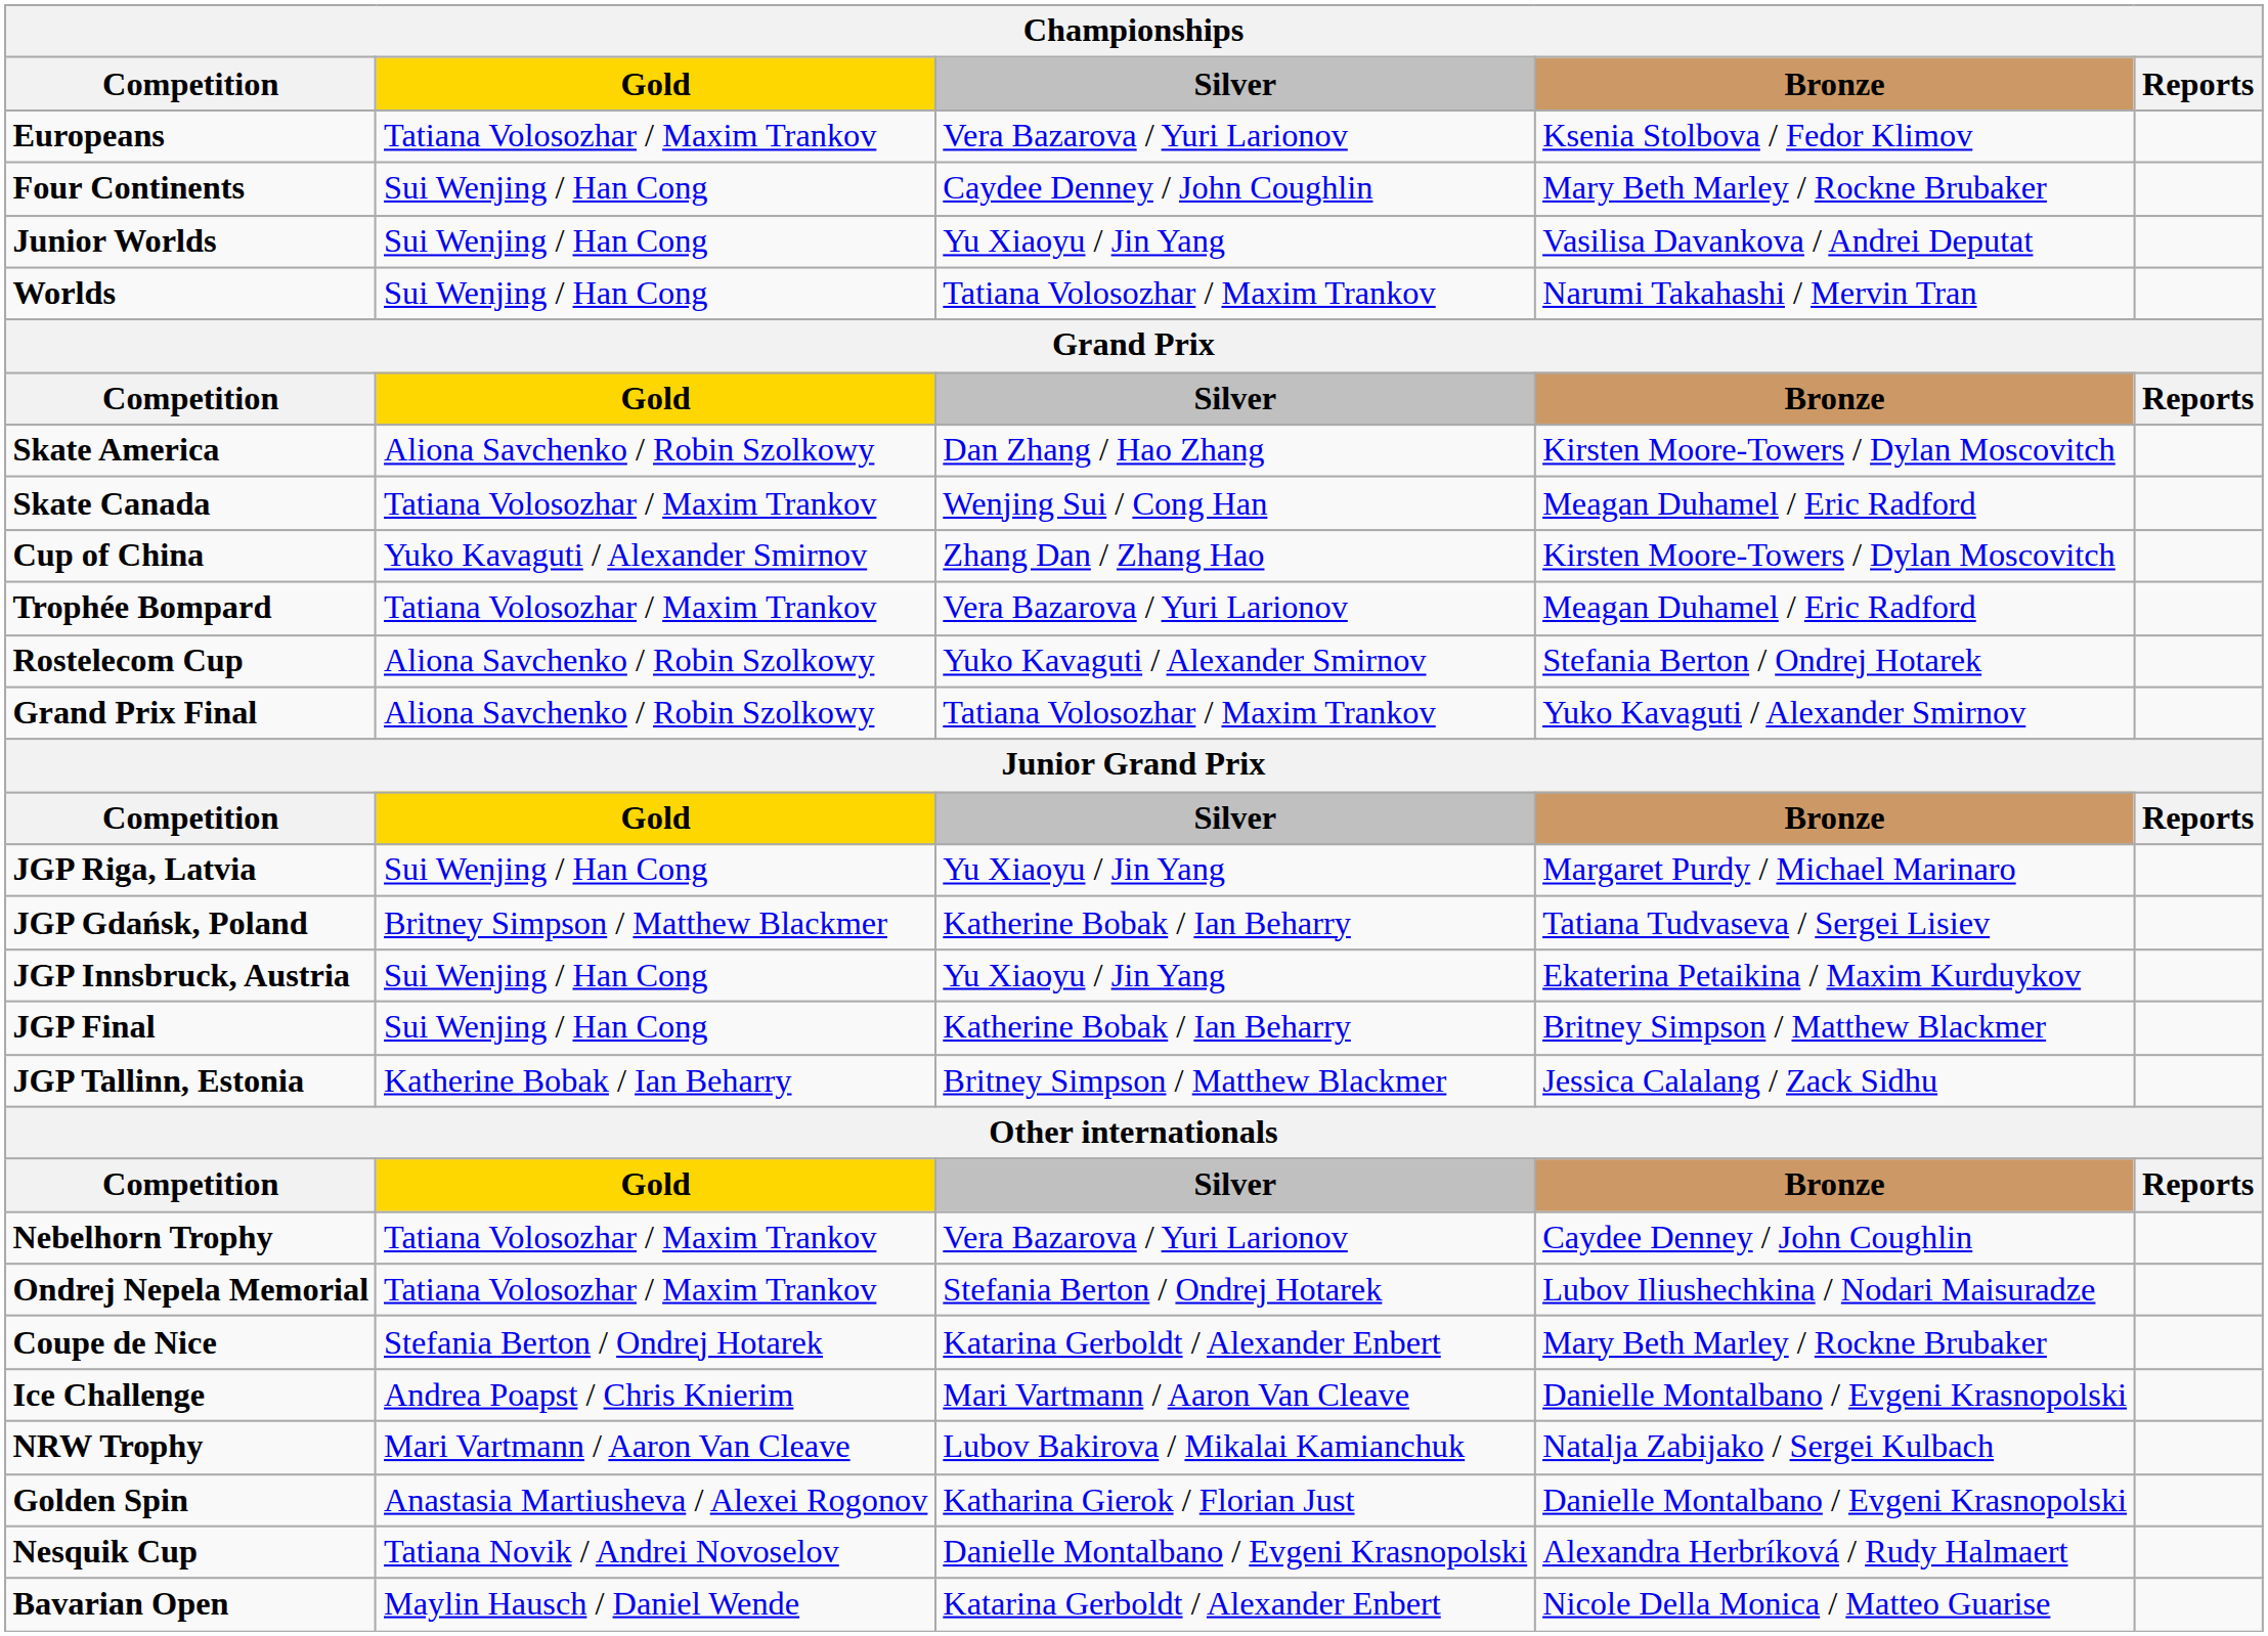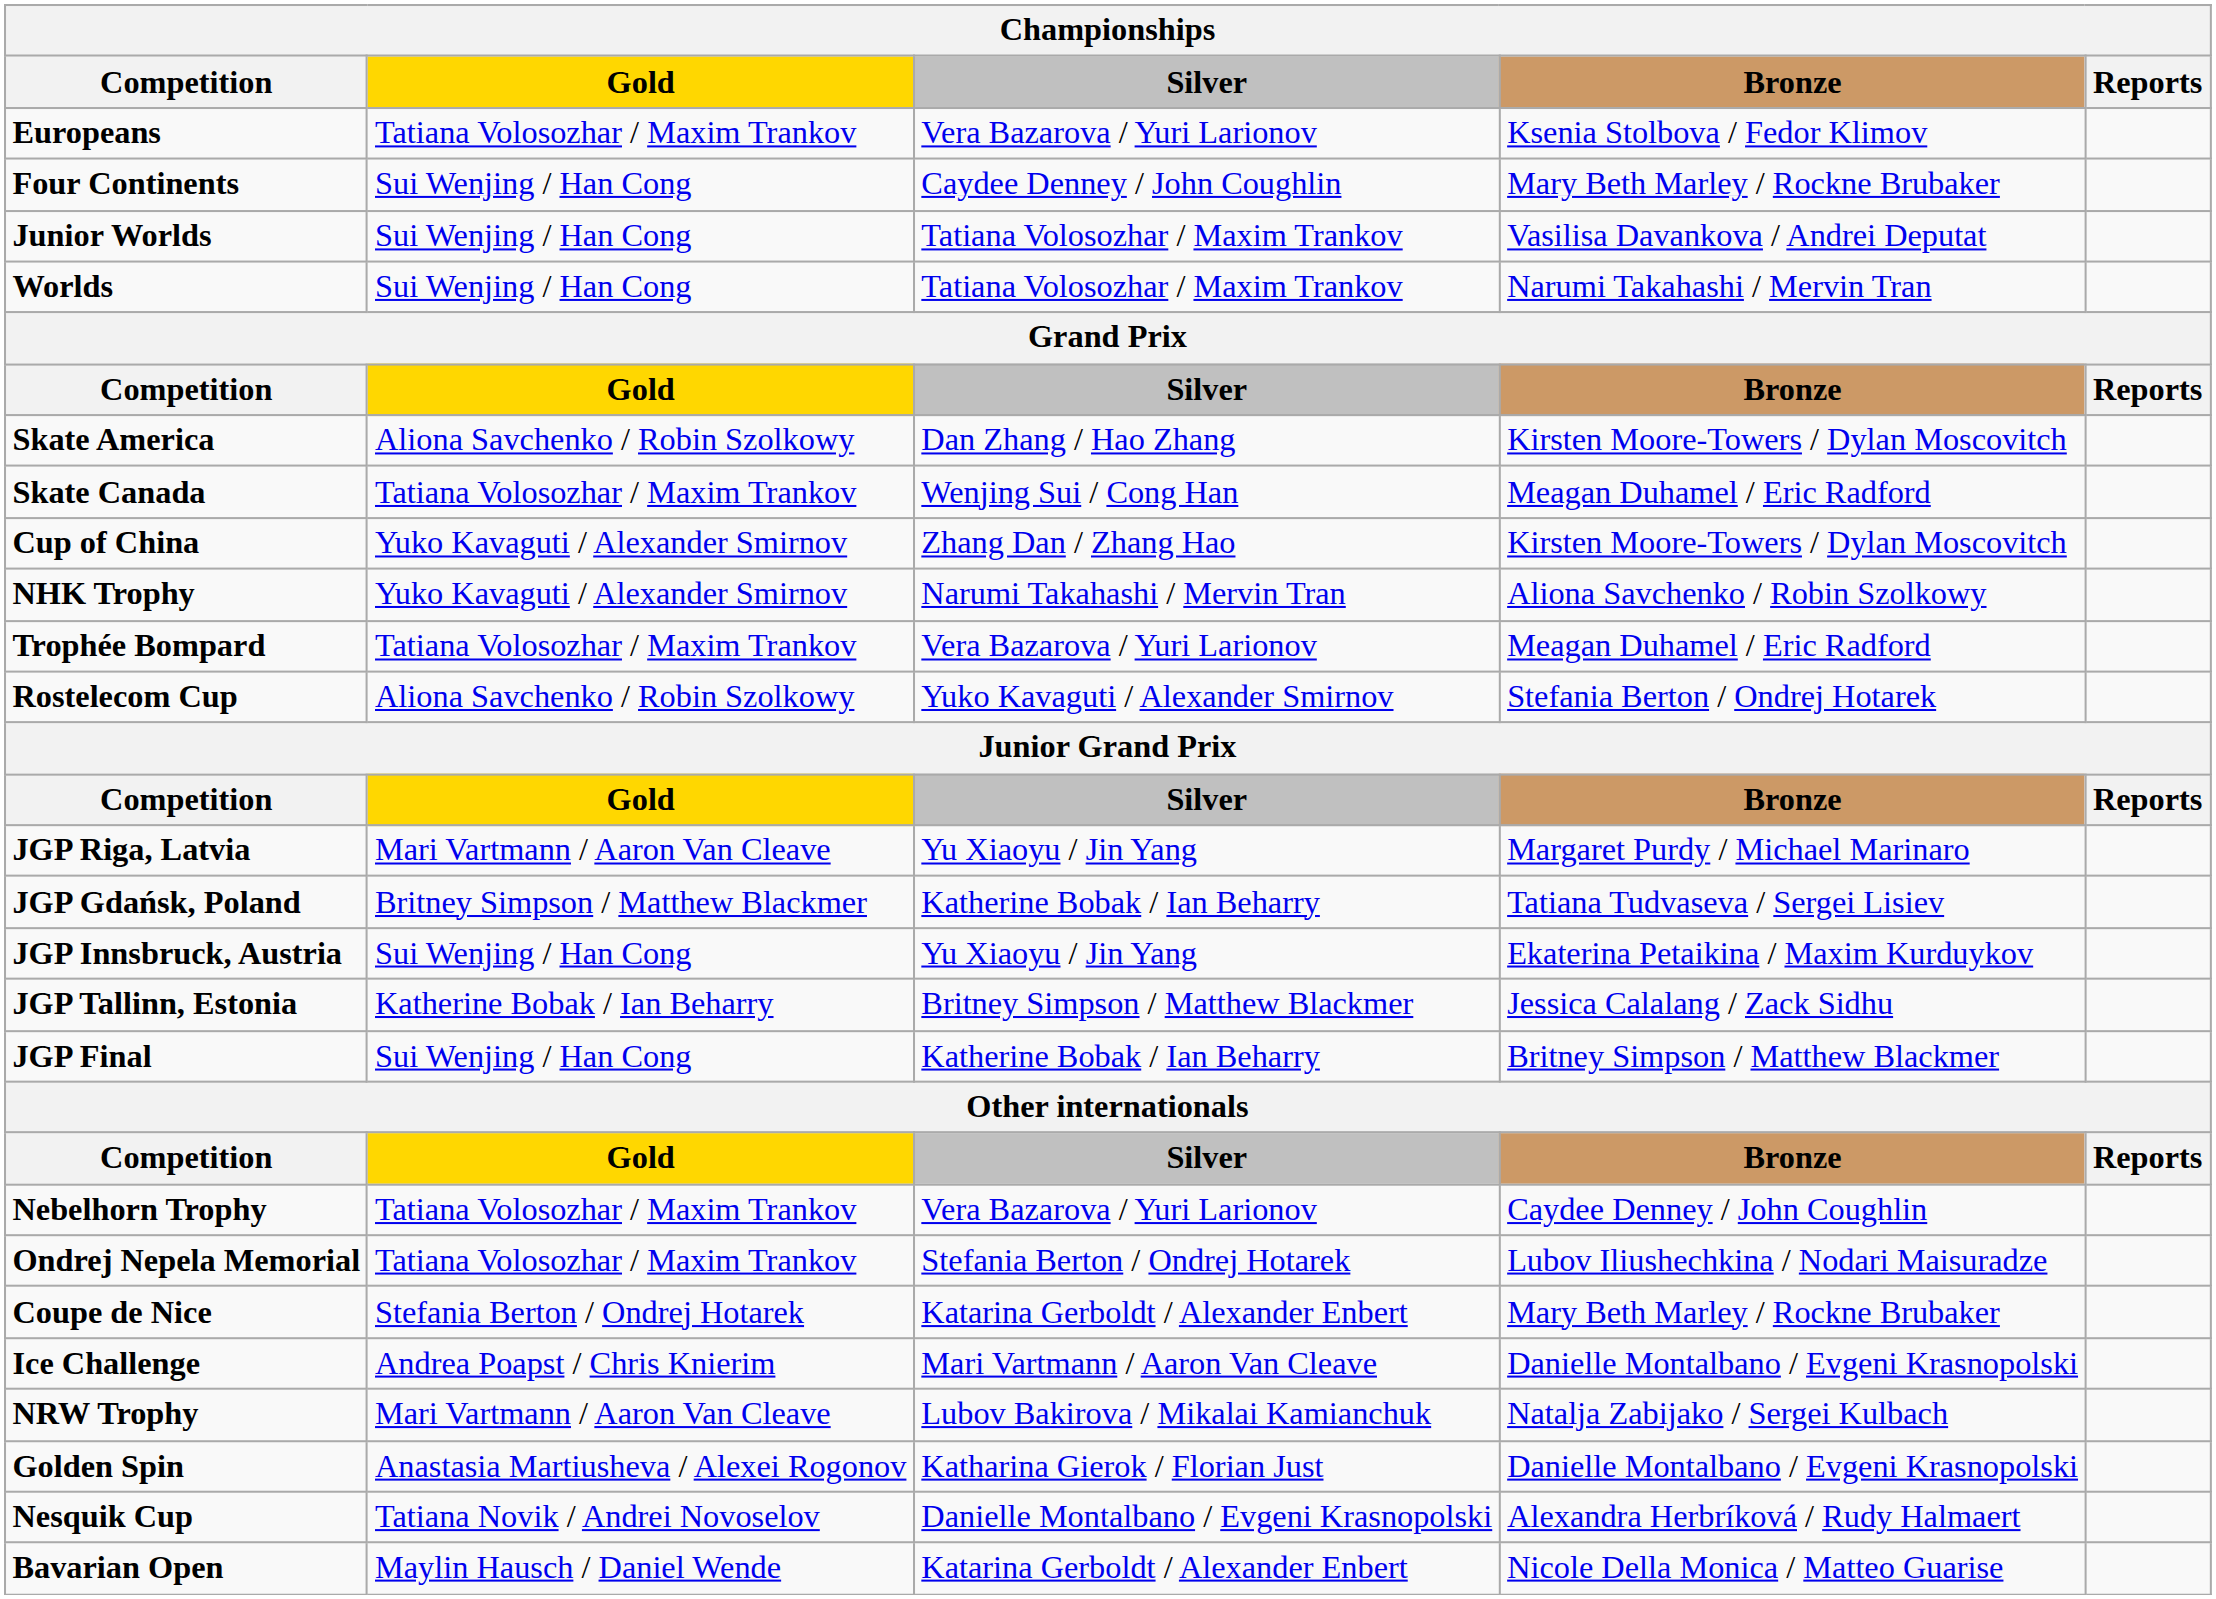 <table class="wikitable">
 <tr>
 <th colspan=5>Championships</th>
 </tr>
 <tr>
 <th>Competition</th>
 <td align="center" bgcolor="gold"><strong>Gold</strong></td>
 <td align="center" bgcolor="silver"><strong>Silver</strong></td>
 <td align="center" bgcolor="cc9966"><strong>Bronze</strong></td>
 <th>Reports</th>
 </tr>
 <tr>
 <td><strong>Europeans</strong></td>
 <td> <a href='#'>Tatiana Volosozhar</a> / <a href='#'>Maxim Trankov</a></td>
 <td> <a href='#'>Vera Bazarova</a> / <a href='#'>Yuri Larionov</a></td>
 <td> <a href='#'>Ksenia Stolbova</a> / <a href='#'>Fedor Klimov</a></td>
 <td></td>
 </tr>
 <tr>
 <td><strong>Four Continents</strong></td>
 <td> <a href='#'>Sui Wenjing</a> / <a href='#'>Han Cong</a></td>
 <td> <a href='#'>Caydee Denney</a> / <a href='#'>John Coughlin</a></td>
 <td> <a href='#'>Mary Beth Marley</a> / <a href='#'>Rockne Brubaker</a></td>
 <td></td>
 </tr>
 <tr>
 <td><strong>Junior Worlds</strong></td>
 <td> <a href='#'>Sui Wenjing</a> / <a href='#'>Han Cong</a></td>
-<td> <a href='#'>Yu Xiaoyu</a> / <a href='#'>Jin Yang</a></td>
+<td> <a href='#'>Tatiana Volosozhar</a> / <a href='#'>Maxim Trankov</a></td>
 <td> <a href='#'>Vasilisa Davankova</a> / <a href='#'>Andrei Deputat</a></td>
 <td></td>
 </tr>
 <tr>
 <td><strong>Worlds</strong></td>
 <td> <a href='#'>Sui Wenjing</a> / <a href='#'>Han Cong</a></td>
 <td> <a href='#'>Tatiana Volosozhar</a> / <a href='#'>Maxim Trankov</a></td>
 <td> <a href='#'>Narumi Takahashi</a> / <a href='#'>Mervin Tran</a></td>
 <td></td>
 </tr>
 <tr>
 <th colspan=5>Grand Prix</th>
 </tr>
 <tr>
 <th>Competition</th>
 <td align="center" bgcolor="gold"><strong>Gold</strong></td>
 <td align="center" bgcolor="silver"><strong>Silver</strong></td>
 <td align="center" bgcolor="cc9966"><strong>Bronze</strong></td>
 <th>Reports</th>
 </tr>
 <tr>
 <td><strong>Skate America</strong></td>
 <td> <a href='#'>Aliona Savchenko</a> / <a href='#'>Robin Szolkowy</a></td>
 <td> <a href='#'>Dan Zhang</a> / <a href='#'>Hao Zhang</a></td>
 <td> <a href='#'>Kirsten Moore-Towers</a> / <a href='#'>Dylan Moscovitch</a></td>
 <td></td>
 </tr>
 <tr>
 <td><strong>Skate Canada</strong></td>
 <td> <a href='#'>Tatiana Volosozhar</a> / <a href='#'>Maxim Trankov</a></td>
 <td> <a href='#'>Wenjing Sui</a> / <a href='#'>Cong Han</a></td>
 <td> <a href='#'>Meagan Duhamel</a> / <a href='#'>Eric Radford</a></td>
 <td></td>
 </tr>
 <tr>
 <td><strong>Cup of China</strong></td>
 <td> <a href='#'>Yuko Kavaguti</a> / <a href='#'>Alexander Smirnov</a></td>
 <td> <a href='#'>Zhang Dan</a> / <a href='#'>Zhang Hao</a></td>
 <td> <a href='#'>Kirsten Moore-Towers</a> / <a href='#'>Dylan Moscovitch</a></td>
 <td></td>
 </tr>
 <tr>
+<td><strong>NHK Trophy</strong></td>
+<td> <a href='#'>Yuko Kavaguti</a> / <a href='#'>Alexander Smirnov</a></td>
+<td> <a href='#'>Narumi Takahashi</a> / <a href='#'>Mervin Tran</a></td>
+<td> <a href='#'>Aliona Savchenko</a> / <a href='#'>Robin Szolkowy</a></td>
+<td></td>
+</tr>
+<tr>
 <td><strong>Trophée Bompard</strong></td>
 <td> <a href='#'>Tatiana Volosozhar</a> / <a href='#'>Maxim Trankov</a></td>
 <td> <a href='#'>Vera Bazarova</a> / <a href='#'>Yuri Larionov</a></td>
 <td> <a href='#'>Meagan Duhamel</a> / <a href='#'>Eric Radford</a></td>
 <td></td>
 </tr>
 <tr>
 <td><strong>Rostelecom Cup</strong></td>
 <td> <a href='#'>Aliona Savchenko</a> / <a href='#'>Robin Szolkowy</a></td>
 <td> <a href='#'>Yuko Kavaguti</a> / <a href='#'>Alexander Smirnov</a></td>
 <td> <a href='#'>Stefania Berton</a> / <a href='#'>Ondrej Hotarek</a></td>
 <td></td>
 </tr>
 <tr>
-<td><strong>Grand Prix Final</strong></td>
-<td> <a href='#'>Aliona Savchenko</a> / <a href='#'>Robin Szolkowy</a></td>
-<td> <a href='#'>Tatiana Volosozhar</a> / <a href='#'>Maxim Trankov</a></td>
-<td> <a href='#'>Yuko Kavaguti</a> / <a href='#'>Alexander Smirnov</a></td>
-<td></td>
-</tr>
-<tr>
 <th colspan=5>Junior Grand Prix</th>
 </tr>
 <tr>
 <th>Competition</th>
 <td align="center" bgcolor="gold"><strong>Gold</strong></td>
 <td align="center" bgcolor="silver"><strong>Silver</strong></td>
 <td align="center" bgcolor="cc9966"><strong>Bronze</strong></td>
 <th>Reports</th>
 </tr>
 <tr>
 <td><strong>JGP Riga, Latvia</strong></td>
-<td> <a href='#'>Sui Wenjing</a> / <a href='#'>Han Cong</a></td>
+<td> <a href='#'>Mari Vartmann</a> / <a href='#'>Aaron Van Cleave</a></td>
 <td> <a href='#'>Yu Xiaoyu</a> / <a href='#'>Jin Yang</a></td>
 <td> <a href='#'>Margaret Purdy</a> / <a href='#'>Michael Marinaro</a></td>
 <td></td>
 </tr>
 <tr>
 <td><strong>JGP Gdańsk, Poland</strong></td>
 <td> <a href='#'>Britney Simpson</a> / <a href='#'>Matthew Blackmer</a></td>
 <td> <a href='#'>Katherine Bobak</a> / <a href='#'>Ian Beharry</a></td>
 <td> <a href='#'>Tatiana Tudvaseva</a> / <a href='#'>Sergei Lisiev</a></td>
 <td></td>
 </tr>
 <tr>
 <td><strong>JGP Innsbruck, Austria</strong></td>
 <td> <a href='#'>Sui Wenjing</a> / <a href='#'>Han Cong</a></td>
 <td> <a href='#'>Yu Xiaoyu</a> / <a href='#'>Jin Yang</a></td>
 <td> <a href='#'>Ekaterina Petaikina</a> / <a href='#'>Maxim Kurduykov</a></td>
 <td></td>
 </tr>
 <tr>
+<td><strong>JGP Tallinn, Estonia</strong></td>
+<td> <a href='#'>Katherine Bobak</a> / <a href='#'>Ian Beharry</a></td>
+<td> <a href='#'>Britney Simpson</a> / <a href='#'>Matthew Blackmer</a></td>
+<td> <a href='#'>Jessica Calalang</a> / <a href='#'>Zack Sidhu</a></td>
+<td></td>
+</tr>
+<tr>
 <td><strong>JGP Final</strong></td>
 <td> <a href='#'>Sui Wenjing</a> / <a href='#'>Han Cong</a></td>
 <td> <a href='#'>Katherine Bobak</a> / <a href='#'>Ian Beharry</a></td>
 <td> <a href='#'>Britney Simpson</a> / <a href='#'>Matthew Blackmer</a></td>
-<td></td>
-</tr>
-<tr>
-<td><strong>JGP Tallinn, Estonia</strong></td>
-<td> <a href='#'>Katherine Bobak</a> / <a href='#'>Ian Beharry</a></td>
-<td> <a href='#'>Britney Simpson</a> / <a href='#'>Matthew Blackmer</a></td>
-<td> <a href='#'>Jessica Calalang</a> / <a href='#'>Zack Sidhu</a></td>
 <td></td>
 </tr>
 <tr>
 <th colspan=5>Other internationals</th>
 </tr>
 <tr>
 <th>Competition</th>
 <td align="center" bgcolor="gold"><strong>Gold</strong></td>
 <td align="center" bgcolor="silver"><strong>Silver</strong></td>
 <td align="center" bgcolor="cc9966"><strong>Bronze</strong></td>
 <th>Reports</th>
 </tr>
 <tr>
 <td><strong>Nebelhorn Trophy</strong></td>
 <td> <a href='#'>Tatiana Volosozhar</a> / <a href='#'>Maxim Trankov</a></td>
 <td> <a href='#'>Vera Bazarova</a> / <a href='#'>Yuri Larionov</a></td>
 <td> <a href='#'>Caydee Denney</a> / <a href='#'>John Coughlin</a></td>
 <td></td>
 </tr>
 <tr>
 <td><strong>Ondrej Nepela Memorial</strong></td>
 <td> <a href='#'>Tatiana Volosozhar</a> / <a href='#'>Maxim Trankov</a></td>
 <td> <a href='#'>Stefania Berton</a> / <a href='#'>Ondrej Hotarek</a></td>
 <td> <a href='#'>Lubov Iliushechkina</a> / <a href='#'>Nodari Maisuradze</a></td>
 <td></td>
 </tr>
 <tr>
 <td><strong>Coupe de Nice</strong></td>
 <td> <a href='#'>Stefania Berton</a> / <a href='#'>Ondrej Hotarek</a></td>
 <td> <a href='#'>Katarina Gerboldt</a> / <a href='#'>Alexander Enbert</a></td>
 <td> <a href='#'>Mary Beth Marley</a> / <a href='#'>Rockne Brubaker</a></td>
 <td></td>
 </tr>
 <tr>
 <td><strong>Ice Challenge</strong></td>
 <td> <a href='#'>Andrea Poapst</a> / <a href='#'>Chris Knierim</a></td>
 <td> <a href='#'>Mari Vartmann</a> / <a href='#'>Aaron Van Cleave</a></td>
 <td> <a href='#'>Danielle Montalbano</a> / <a href='#'>Evgeni Krasnopolski</a></td>
 <td></td>
 </tr>
 <tr>
 <td><strong>NRW Trophy</strong></td>
 <td> <a href='#'>Mari Vartmann</a> / <a href='#'>Aaron Van Cleave</a></td>
 <td> <a href='#'>Lubov Bakirova</a> / <a href='#'>Mikalai Kamianchuk</a></td>
 <td> <a href='#'>Natalja Zabijako</a> / <a href='#'>Sergei Kulbach</a></td>
 <td></td>
 </tr>
 <tr>
 <td><strong>Golden Spin</strong></td>
 <td> <a href='#'>Anastasia Martiusheva</a> / <a href='#'>Alexei Rogonov</a></td>
 <td> <a href='#'>Katharina Gierok</a> / <a href='#'>Florian Just</a></td>
 <td> <a href='#'>Danielle Montalbano</a> / <a href='#'>Evgeni Krasnopolski</a></td>
 <td></td>
 </tr>
 <tr>
 <td><strong>Nesquik Cup</strong></td>
 <td> <a href='#'>Tatiana Novik</a> / <a href='#'>Andrei Novoselov</a></td>
 <td> <a href='#'>Danielle Montalbano</a> / <a href='#'>Evgeni Krasnopolski</a></td>
 <td> <a href='#'>Alexandra Herbríková</a> / <a href='#'>Rudy Halmaert</a></td>
 <td></td>
 </tr>
 <tr>
 <td><strong>Bavarian Open</strong></td>
 <td> <a href='#'>Maylin Hausch</a> / <a href='#'>Daniel Wende</a></td>
 <td> <a href='#'>Katarina Gerboldt</a> / <a href='#'>Alexander Enbert</a></td>
 <td> <a href='#'>Nicole Della Monica</a> / <a href='#'>Matteo Guarise</a></td>
 <td></td>
 </tr>
 </table>
